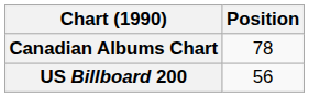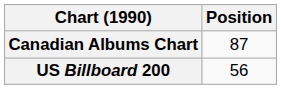 <table class="wikitable sortable plainrowheaders">
 <tr>
 <th scope="col">Chart (1990)</th>
 <th scope="col">Position</th>
 </tr>
 <tr>
 <th scope="row">Canadian Albums Chart</th>
-<td style="text-align:center;">78</td>
+<td style="text-align:center;">87</td>
 </tr>
 <tr>
 <th scope="row">US <em>Billboard</em> 200</th>
 <td style="text-align:center;">56</td>
 </tr>
 </table>
